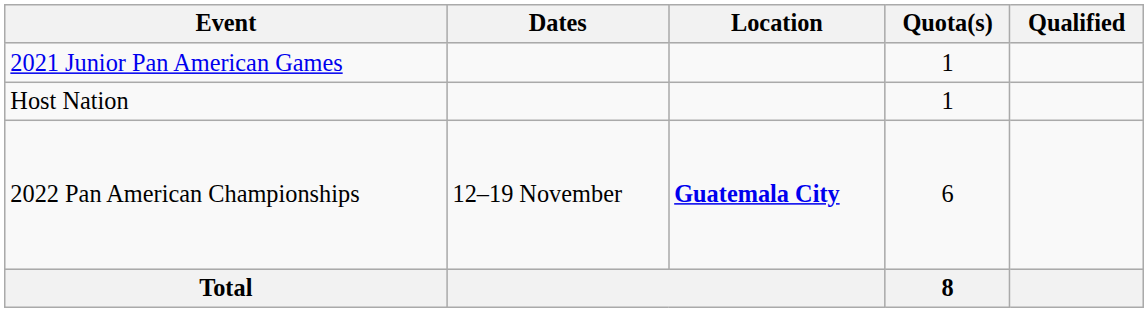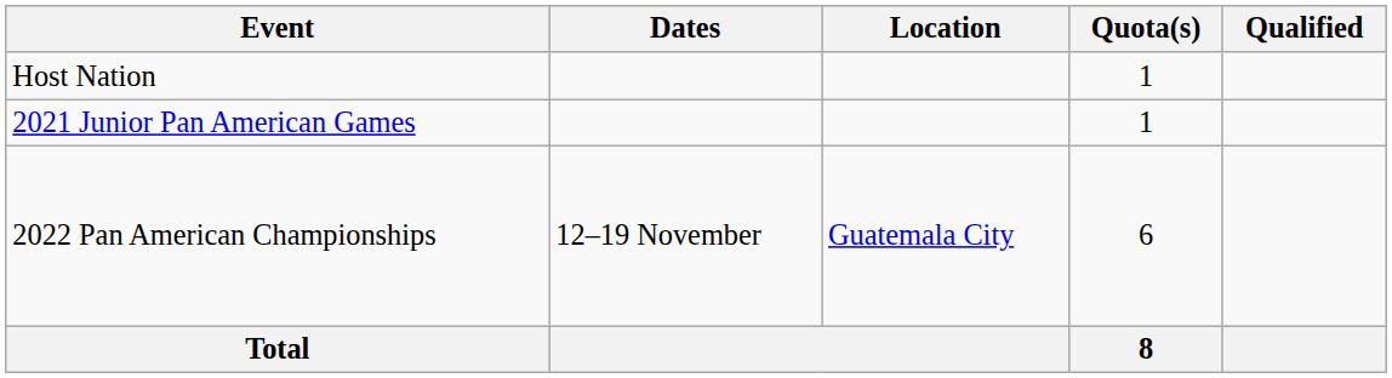 <table class="wikitable" width=750>
 <tr>
 <th>Event</th>
 <th>Dates</th>
 <th>Location</th>
 <th>Quota(s)</th>
 <th>Qualified</th>
 </tr>
 <tr>
-<td><a href='#'>2021 Junior Pan American Games</a></td>
+<td>Host Nation</td>
 <td></td>
 <td></td>
 <td align=center>1</td>
 <td></td>
 </tr>
 <tr>
-<td>Host Nation</td>
+<td><a href='#'>2021 Junior Pan American Games</a></td>
 <td></td>
 <td></td>
 <td align=center>1</td>
 <td></td>
 </tr>
 <tr>
 <td>2022 Pan American Championships</td>
 <td>12–19 November</td>
-<td><strong> <a href='#'>Guatemala City</a></strong></td>
+<td> <a href='#'>Guatemala City</a></td>
 <td align=center>6</td>
 <td><br><br><br><br><br></td>
 </tr>
 <tr>
 <th>Total</th>
 <th colspan="2"></th>
 <th>8</th>
 <th></th>
 </tr>
 </table>
